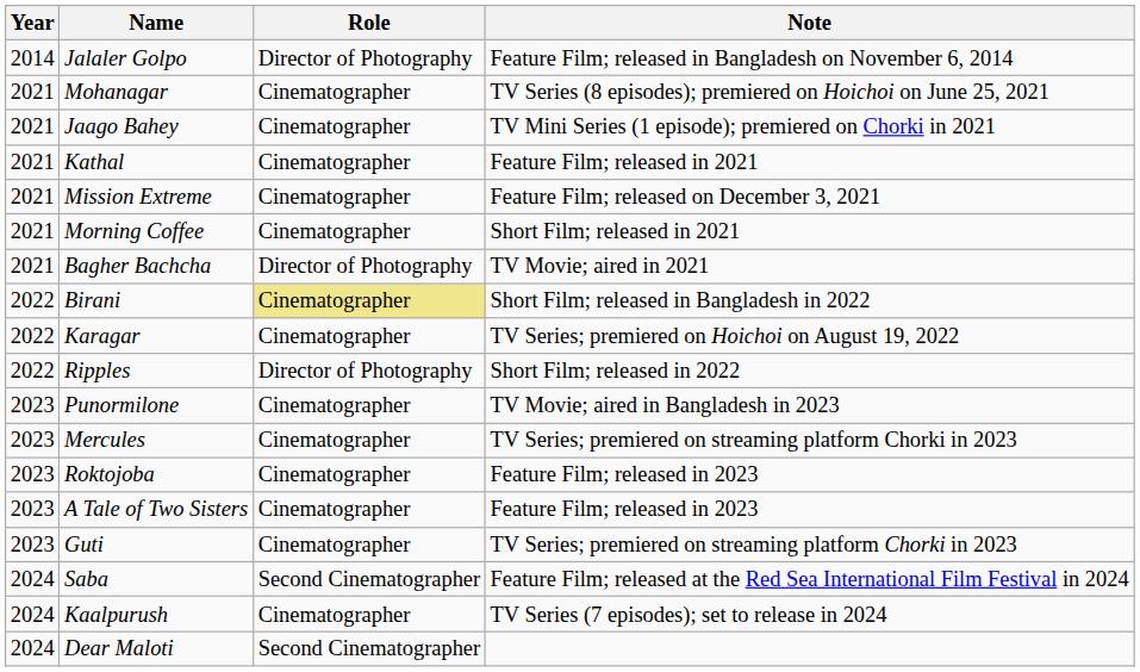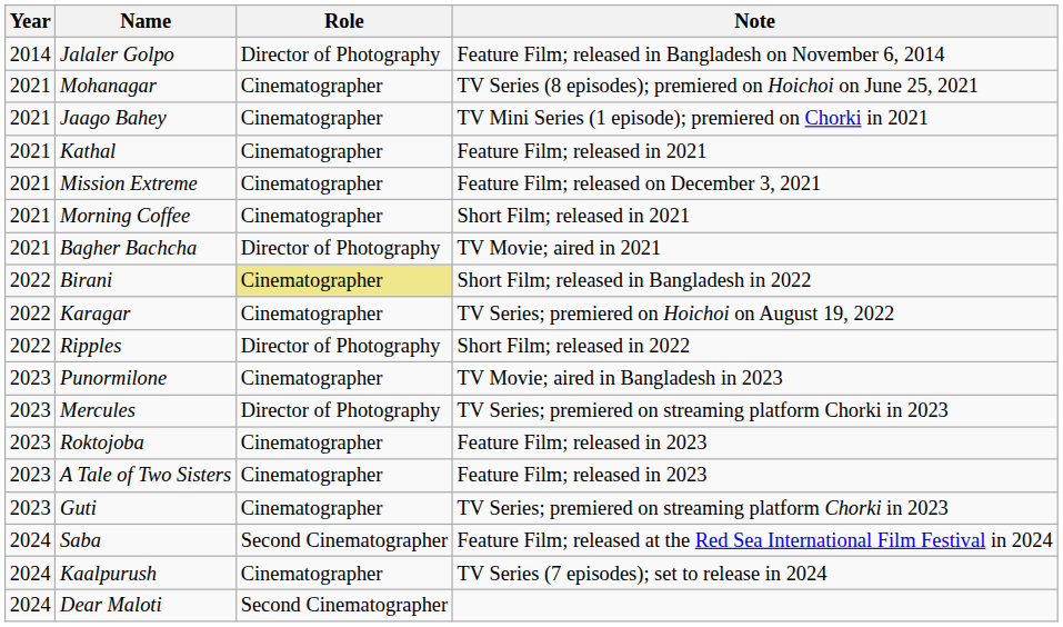 <table class="wikitable">
 <tr>
 <th>Year</th>
 <th>Name</th>
 <th>Role</th>
 <th>Note</th>
 </tr>
 <tr>
 <td>2014</td>
 <td><em>Jalaler Golpo</em></td>
 <td>Director of Photography</td>
 <td>Feature Film; released in Bangladesh on November 6, 2014</td>
 </tr>
 <tr>
 <td>2021</td>
 <td><em>Mohanagar</em></td>
 <td>Cinematographer</td>
 <td>TV Series (8 episodes); premiered on <em>Hoichoi</em> on June 25, 2021</td>
 </tr>
 <tr>
 <td>2021</td>
 <td><em>Jaago Bahey</em></td>
 <td>Cinematographer</td>
 <td>TV Mini Series (1 episode); premiered on <a href='#'>Chorki</a> in 2021</td>
 </tr>
 <tr>
 <td>2021</td>
 <td><em>Kathal</em></td>
 <td>Cinematographer</td>
 <td>Feature Film; released in 2021</td>
 </tr>
 <tr>
 <td>2021</td>
 <td><em>Mission Extreme</em></td>
 <td>Cinematographer</td>
 <td>Feature Film; released on December 3, 2021</td>
 </tr>
 <tr>
 <td>2021</td>
 <td><em>Morning Coffee</em></td>
 <td>Cinematographer</td>
 <td>Short Film; released in 2021</td>
 </tr>
 <tr>
 <td>2021</td>
 <td><em>Bagher Bachcha</em></td>
 <td>Director of Photography</td>
 <td>TV Movie; aired in 2021</td>
 </tr>
 <tr>
 <td>2022</td>
 <td><em>Birani</em></td>
 <td style="background: khaki;">Cinematographer</td>
 <td>Short Film; released in Bangladesh in 2022</td>
 </tr>
 <tr>
 <td>2022</td>
 <td><em>Karagar</em></td>
 <td>Cinematographer</td>
 <td>TV Series; premiered on <em>Hoichoi</em> on August 19, 2022</td>
 </tr>
 <tr>
 <td>2022</td>
 <td><em>Ripples</em></td>
 <td>Director of Photography</td>
 <td>Short Film; released in 2022</td>
 </tr>
 <tr>
 <td>2023</td>
 <td><em>Punormilone</em></td>
 <td>Cinematographer</td>
 <td>TV Movie; aired in Bangladesh in 2023</td>
 </tr>
 <tr>
 <td>2023</td>
 <td><em>Mercules</em></td>
-<td>Cinematographer</td>
+<td>Director of Photography</td>
 <td>TV Series; premiered on streaming platform Chorki in 2023</td>
 </tr>
 <tr>
 <td>2023</td>
 <td><em>Roktojoba</em></td>
 <td>Cinematographer</td>
 <td>Feature Film; released in 2023</td>
 </tr>
 <tr>
 <td>2023</td>
 <td><em>A Tale of Two Sisters</em></td>
 <td>Cinematographer</td>
 <td>Feature Film; released in 2023</td>
 </tr>
 <tr>
 <td>2023</td>
 <td><em>Guti</em></td>
 <td>Cinematographer</td>
 <td>TV Series; premiered on streaming platform <em>Chorki</em> in 2023</td>
 </tr>
 <tr>
 <td>2024</td>
 <td><em>Saba</em></td>
 <td>Second Cinematographer</td>
 <td>Feature Film; released at the <a href='#'>Red Sea International Film Festival</a> in 2024</td>
 </tr>
 <tr>
 <td>2024</td>
 <td><em>Kaalpurush</em></td>
 <td>Cinematographer</td>
 <td>TV Series (7 episodes); set to release in 2024</td>
 </tr>
 <tr>
 <td>2024</td>
 <td><em>Dear Maloti</em></td>
 <td>Second Cinematographer</td>
 <td></td>
 </tr>
 </table>
